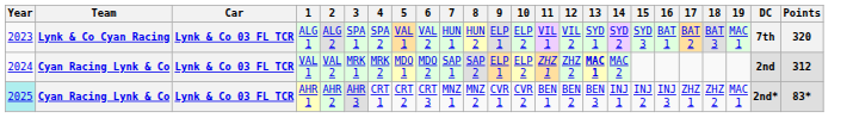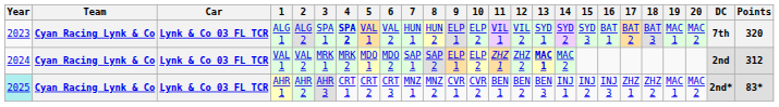 <table class="wikitable" style="text-align:center; font-size:85%">
 <tr>
 <th>Year</th>
 <th>Team</th>
 <th>Car</th>
 <th>1</th>
 <th>2</th>
 <th>3</th>
 <th>4</th>
 <th>5</th>
 <th>6</th>
 <th>7</th>
 <th>8</th>
 <th>9</th>
 <th>10</th>
 <th>11</th>
 <th>12</th>
 <th>13</th>
 <th>14</th>
 <th>15</th>
 <th>16</th>
 <th>17</th>
 <th>18</th>
 <th>19</th>
+<th>20</th>
 <th>DC</th>
 <th>Points</th>
 </tr>
 <tr>
 <td><a href='#'>2023</a></td>
-<th><a href='#'>Lynk & Co Cyan Racing</a></th>
+<th><a href='#'>Cyan Racing Lynk & Co</a></th>
 <th><a href='#'>Lynk & Co 03 FL TCR</a></th>
 <td style="background:#DFFFDF;"><a href='#'>ALG<br>1</a><br></td>
 <td style="background:#DFDFDF;"><a href='#'>ALG<br>2</a><br></td>
 <td style="background:#DFFFDF;"><a href='#'>SPA<br>1</a><br></td>
-<td style="background:#DFFFDF;"><a href='#'>SPA<br>2</a><br></td>
+<td style="background:#DFFFDF;"><strong><a href='#'>SPA<br>2</a><br></strong></td>
 <td style="background:#FFDF9F;"><a href='#'>VAL<br>1</a><br></td>
 <td style="background:#DFFFDF;"><a href='#'>VAL<br>2</a><br></td>
 <td style="background:#DFFFDF;"><a href='#'>HUN<br>1</a><br></td>
 <td style="background:#FFFFBF;"><a href='#'>HUN<br>2</a><br></td>
 <td style="background:#DFDFDF;"><a href='#'>ELP<br>1</a><br></td>
 <td style="background:#DFFFDF;"><a href='#'>ELP<br>2</a><br></td>
 <td style="background:#EFCFFF;"><a href='#'>VIL<br>1</a><br></td>
 <td style="background:#DFFFDF;"><a href='#'>VIL<br>2</a><br></td>
 <td style="background:#DFFFDF;"><a href='#'>SYD<br>1</a><br></td>
 <td style="background:#EFCFFF;"><a href='#'>SYD<br>2</a><br></td>
 <td style="background:#DFFFDF;"><a href='#'>SYD<br>3</a><br></td>
 <td style="background:#DFFFDF;"><a href='#'>BAT<br>1</a><br></td>
 <td style="background:#FFDF9F;"><a href='#'>BAT<br>2</a><br></td>
 <td style="background:#DFDFDF;"><a href='#'>BAT<br>3</a><br></td>
 <td style="background:#DFFFDF;"><a href='#'>MAC<br>1</a><br></td>
+<td style="background:#DFFFDF;"><a href='#'>MAC<br>2</a><br></td>
 <th>7th</th>
 <th>320</th>
 </tr>
 <tr>
 <td><a href='#'>2024</a></td>
 <th><a href='#'>Cyan Racing Lynk & Co</a></th>
 <th><a href='#'>Lynk & Co 03 FL TCR</a></th>
 <td style="background:#DFFFDF;"><a href='#'>VAL<br>1</a><br></td>
 <td style="background:#DFFFDF;"><a href='#'>VAL<br>2</a><br></td>
 <td style="background:#DFFFDF;"><a href='#'>MRK<br>1</a><br></td>
 <td style="background:#DFFFDF;"><a href='#'>MRK<br>2</a><br></td>
 <td style="background:#FFFFBF;"><a href='#'>MDO<br>1</a><br></td>
 <td style="background:#DFFFDF;"><a href='#'>MDO<br>2</a><br></td>
 <td style="background:#DFFFDF;"><a href='#'>SAP<br>1</a><br></td>
 <td style="background:#DFDFDF;"><a href='#'>SAP<br>2</a><br></td>
 <td style="background:#FFDF9F;"><a href='#'>ELP<br>1</a><br></td>
 <td style="background:#FFFFBF;"><a href='#'>ELP<br>2</a><br></td>
 <td style="background:#FFDF9F;"><em><a href='#'>ZHZ<br>1</a></em><br></td>
 <td style="background:#DFFFDF;"><a href='#'>ZHZ<br>2</a><br></td>
 <td style="background:#FFFFBF;"><strong><a href='#'>MAC<br>1</a></strong><br></td>
 <td style="background:#DFFFDF;"><a href='#'>MAC<br>2</a><br></td>
+<td></td>
 <td></td>
 <td></td>
 <td></td>
 <td></td>
 <td></td>
 <th style="background:#DFDFDF;">2nd</th>
 <th style="background:#DFDFDF;">312</th>
 </tr>
 <tr>
 <td style="background: paleturquoise;"><a href='#'>2025</a></td>
 <th><a href='#'>Cyan Racing Lynk & Co</a></th>
 <th><a href='#'>Lynk & Co 03 FL TCR</a></th>
 <td style="background:#FFFFBF;"><a href='#'>AHR<br>1</a><br></td>
 <td style="background:#DFFFDF;"><a href='#'>AHR<br>2</a><br></td>
 <td style="background:#DFDFDF;"><a href='#'>AHR<br>3</a><br></td>
 <td style="background:#;"><a href='#'>CRT<br>1</a><br></td>
 <td style="background:#;"><a href='#'>CRT<br>2</a><br></td>
 <td style="background:#;"><a href='#'>CRT<br>3</a><br></td>
 <td style="background:#;"><a href='#'>MNZ<br>1</a><br></td>
 <td style="background:#;"><a href='#'>MNZ<br>2</a><br></td>
 <td style="background:#;"><a href='#'>CVR<br>1</a><br></td>
 <td style="background:#;"><a href='#'>CVR<br>2</a><br></td>
 <td style="background:#;"><a href='#'>BEN<br>1</a><br></td>
 <td style="background:#;"><a href='#'>BEN<br>2</a><br></td>
 <td style="background:#;"><a href='#'>BEN<br>3</a><br></td>
 <td style="background:#;"><a href='#'>INJ<br>1</a><br></td>
 <td style="background:#;"><a href='#'>INJ<br>2</a><br></td>
 <td style="background:#;"><a href='#'>INJ<br>3</a><br></td>
 <td style="background:#;"><a href='#'>ZHZ<br>1</a><br></td>
 <td style="background:#;"><a href='#'>ZHZ<br>2</a><br></td>
 <td style="background:#;"><a href='#'>MAC<br>1</a><br></td>
+<td style="background:#;"><a href='#'>MAC<br>2</a><br></td>
 <th style="background:#DFDFDF;">2nd*</th>
 <th style="background:#DFDFDF;">83*</th>
 </tr>
 </table>
